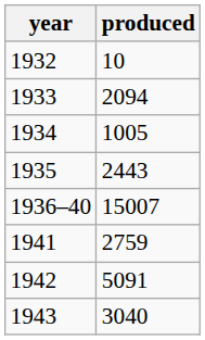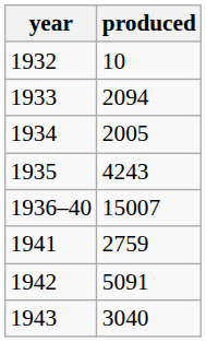 <table class="wikitable">
 <tr>
 <th>year</th>
 <th>produced</th>
 </tr>
 <tr>
 <td>1932</td>
 <td>10</td>
 </tr>
 <tr>
 <td>1933</td>
 <td>2094</td>
 </tr>
 <tr>
 <td>1934</td>
-<td>1005</td>
+<td>2005</td>
 </tr>
 <tr>
 <td>1935</td>
-<td>2443</td>
+<td>4243</td>
 </tr>
 <tr>
 <td>1936–40</td>
 <td>15007</td>
 </tr>
 <tr>
 <td>1941</td>
 <td>2759</td>
 </tr>
 <tr>
 <td>1942</td>
 <td>5091</td>
 </tr>
 <tr>
 <td>1943</td>
 <td>3040</td>
 </tr>
 </table>
